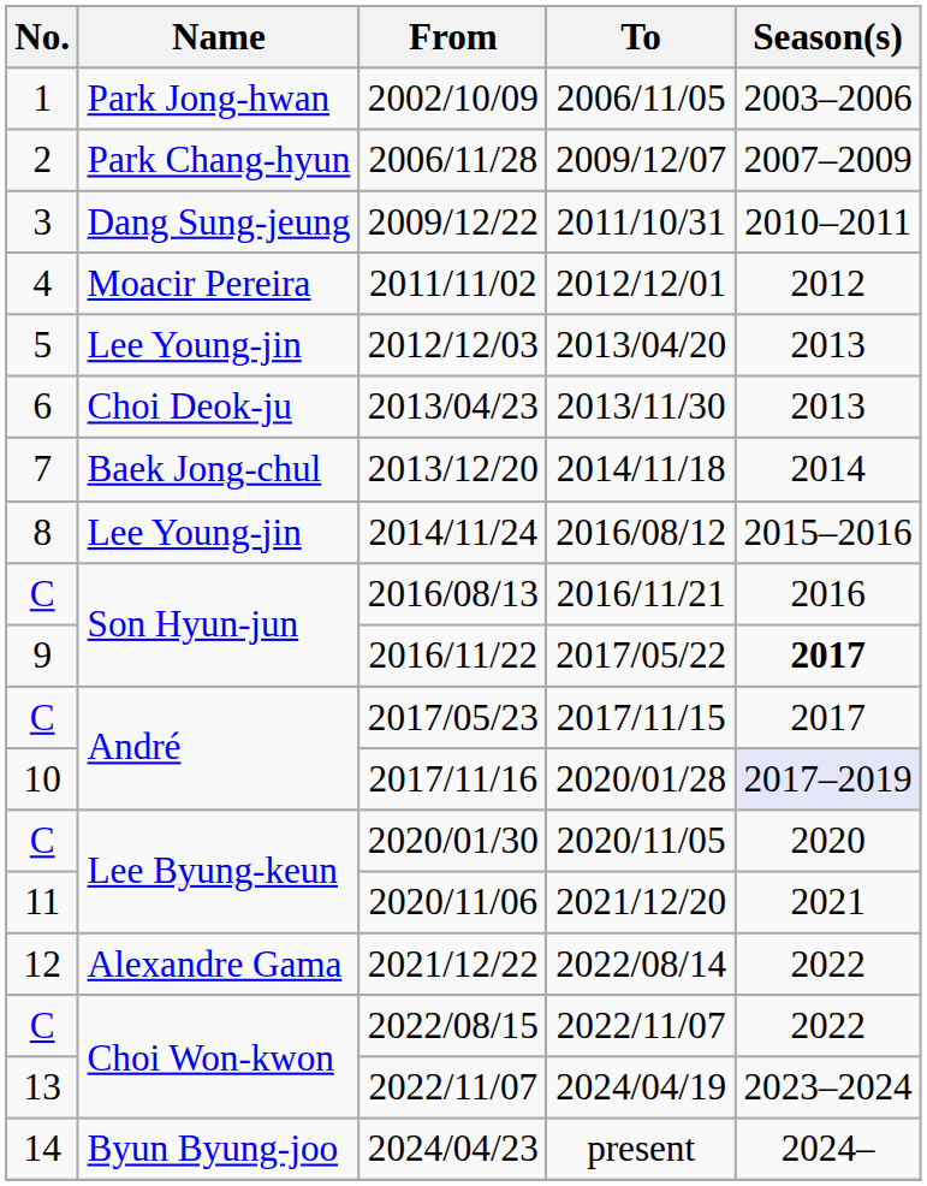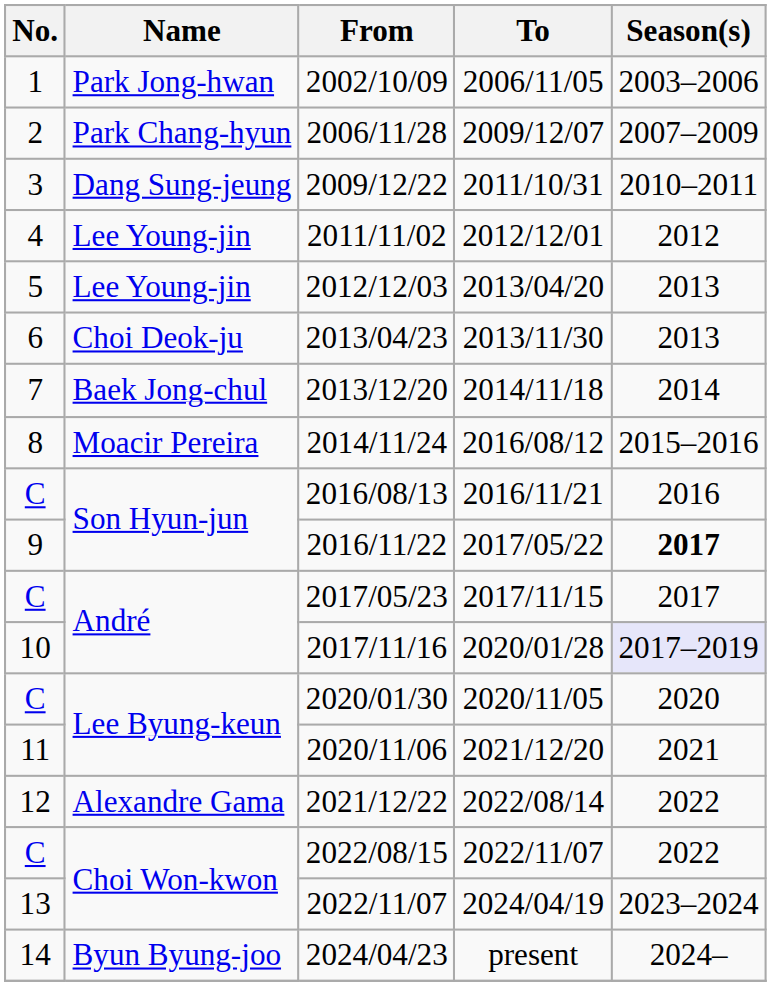 <table class="wikitable" style="text-align: center; font-size:95%;">
 <tr>
 <th>No.</th>
 <th>Name</th>
 <th>From</th>
 <th>To</th>
 <th>Season(s)</th>
 </tr>
 <tr>
 <td>1</td>
 <td align=left> <a href='#'>Park Jong-hwan</a></td>
 <td>2002/10/09</td>
 <td>2006/11/05</td>
 <td>2003–2006</td>
 </tr>
 <tr>
 <td>2</td>
 <td align=left> <a href='#'>Park Chang-hyun</a></td>
 <td>2006/11/28</td>
 <td>2009/12/07</td>
 <td>2007–2009</td>
 </tr>
 <tr>
 <td>3</td>
 <td align=left> <a href='#'>Dang Sung-jeung</a></td>
 <td>2009/12/22</td>
 <td>2011/10/31</td>
 <td>2010–2011</td>
 </tr>
 <tr>
 <td>4</td>
-<td align=left> <a href='#'>Moacir Pereira</a></td>
+<td align=left> <a href='#'>Lee Young-jin</a></td>
 <td>2011/11/02</td>
 <td>2012/12/01</td>
 <td>2012</td>
 </tr>
 <tr>
 <td>5</td>
 <td align=left> <a href='#'>Lee Young-jin</a></td>
 <td>2012/12/03</td>
 <td>2013/04/20</td>
 <td>2013</td>
 </tr>
 <tr>
 <td>6</td>
 <td align=left> <a href='#'>Choi Deok-ju</a></td>
 <td>2013/04/23</td>
 <td>2013/11/30</td>
 <td>2013</td>
 </tr>
 <tr>
 <td>7</td>
 <td align=left> <a href='#'>Baek Jong-chul</a></td>
 <td>2013/12/20</td>
 <td>2014/11/18</td>
 <td>2014</td>
 </tr>
 <tr>
 <td>8</td>
-<td align=left> <a href='#'>Lee Young-jin</a></td>
+<td align=left> <a href='#'>Moacir Pereira</a></td>
 <td>2014/11/24</td>
 <td>2016/08/12</td>
 <td>2015–2016</td>
 </tr>
 <tr>
 <td><a href='#'>C</a></td>
 <td rowspan="2" align=left> <a href='#'>Son Hyun-jun</a></td>
 <td>2016/08/13</td>
 <td>2016/11/21</td>
 <td>2016</td>
 </tr>
 <tr>
 <td>9</td>
 <td>2016/11/22</td>
 <td>2017/05/22</td>
 <td><strong>2017</strong></td>
 </tr>
 <tr>
 <td><a href='#'>C</a></td>
 <td rowspan="2" align=left> <a href='#'>André</a></td>
 <td>2017/05/23</td>
 <td>2017/11/15</td>
 <td>2017</td>
 </tr>
 <tr>
 <td>10</td>
 <td>2017/11/16</td>
 <td>2020/01/28</td>
 <td style="background: lavender;">2017–2019</td>
 </tr>
 <tr>
 <td><a href='#'>C</a></td>
 <td rowspan="2" align=left> <a href='#'>Lee Byung-keun</a></td>
 <td>2020/01/30</td>
 <td>2020/11/05</td>
 <td>2020</td>
 </tr>
 <tr>
 <td>11</td>
 <td>2020/11/06</td>
 <td>2021/12/20</td>
 <td>2021</td>
 </tr>
 <tr>
 <td>12</td>
 <td align=left> <a href='#'>Alexandre Gama</a></td>
 <td>2021/12/22</td>
 <td>2022/08/14</td>
 <td>2022</td>
 </tr>
 <tr>
 <td><a href='#'>C</a></td>
 <td align=left rowspan="2"> <a href='#'>Choi Won-kwon</a></td>
 <td>2022/08/15</td>
 <td>2022/11/07</td>
 <td>2022</td>
 </tr>
 <tr>
 <td>13</td>
 <td>2022/11/07</td>
 <td>2024/04/19</td>
 <td>2023–2024</td>
 </tr>
 <tr>
 <td>14</td>
 <td align=left> <a href='#'>Byun Byung-joo</a></td>
 <td>2024/04/23</td>
 <td>present</td>
 <td>2024–</td>
 </tr>
 <tr>
 </tr>
 </table>
